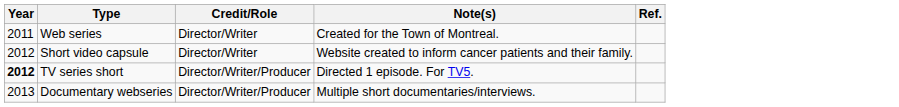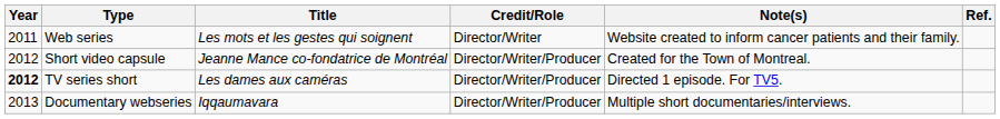 <table class="wikitable">
 <tr>
 <th>Year</th>
 <th>Type</th>
+<th>Title</th>
 <th>Credit/Role</th>
 <th>Note(s)</th>
 <th>Ref.</th>
 </tr>
 <tr>
 <td>2011</td>
 <td>Web series</td>
+<td><em>Les mots et les gestes qui soignent</em></td>
 <td>Director/Writer</td>
-<td>Created for the Town of Montreal.</td>
+<td>Website created to inform cancer patients and their family.</td>
 <td></td>
 </tr>
 <tr>
 <td>2012</td>
 <td>Short video capsule</td>
-<td>Director/Writer</td>
-<td>Website created to inform cancer patients and their family.</td>
+<td><em>Jeanne Mance co-fondatrice de Montréal</em></td>
+<td>Director/Writer/Producer</td>
+<td>Created for the Town of Montreal.</td>
 <td></td>
 </tr>
 <tr>
 <td><strong>2012</strong></td>
 <td>TV series short</td>
+<td><em>Les dames aux caméras</em></td>
 <td>Director/Writer/Producer</td>
 <td>Directed 1  episode. For <a href='#'>TV5</a>.</td>
 <td></td>
 </tr>
 <tr>
 <td>2013</td>
 <td>Documentary webseries</td>
+<td><em>Iqqaumavara</em></td>
 <td>Director/Writer/Producer</td>
 <td>Multiple short documentaries/interviews.</td>
 <td></td>
 </tr>
 </table>
